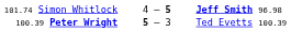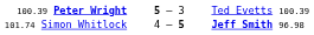 <table style="text-align:center">
 <tr>
 <th width=223></th>
 <th width=100></th>
 <th width=223></th>
 </tr>
 <tr>
+<td align=right><small><span>100.39</span></small> <strong><a href='#'>Peter Wright</a></strong>  <small></small></td>
+<td><strong>5</strong>  – 3</td>
+<td align=left> <a href='#'>Ted Evetts</a> <small><span>100.39</span></small><small></small></td>
+</tr>
+<tr>
 <td align=right><small><span>101.74</span></small><small></small> <a href='#'>Simon Whitlock</a> </td>
 <td>4 – <strong>5</strong></td>
 <td align=left> <strong><a href='#'>Jeff Smith</a></strong> <small><span>96.98</span></small><small></small></td>
 </tr>
-<tr>
-<td align=right><small><span>100.39</span></small> <strong><a href='#'>Peter Wright</a></strong>  <small></small></td>
-<td><strong>5</strong>  – 3</td>
-<td align=left> <a href='#'>Ted Evetts</a> <small><span>100.39</span></small><small></small></td>
-</tr>
 </table>
